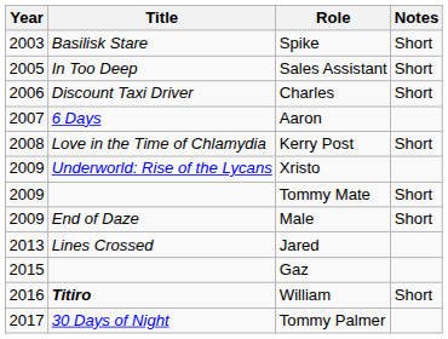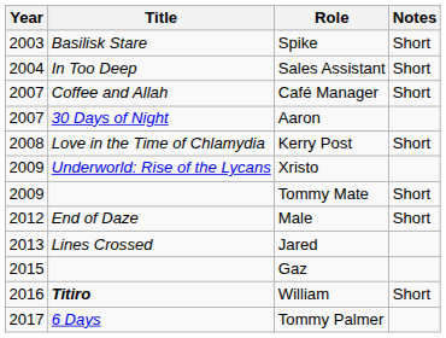 <table class="wikitable sortable">
 <tr>
 <th>Year</th>
 <th>Title</th>
 <th>Role</th>
 <th class="unsortable">Notes</th>
 </tr>
 <tr>
 <td>2003</td>
 <td><em>Basilisk Stare</em></td>
 <td>Spike</td>
 <td>Short</td>
 </tr>
 <tr>
-<td>2005</td>
+<td>2004</td>
 <td><em>In Too Deep</em></td>
 <td>Sales Assistant</td>
 <td>Short</td>
 </tr>
 <tr>
-<td>2006</td>
-<td><em>Discount Taxi Driver</em></td>
-<td>Charles</td>
+<td>2007</td>
+<td><em>Coffee and Allah</em></td>
+<td>Café Manager</td>
 <td>Short</td>
 </tr>
 <tr>
 <td>2007</td>
-<td><em><a href='#'>6 Days</a></em></td>
+<td><em><a href='#'>30 Days of Night</a></em></td>
 <td>Aaron</td>
 <td></td>
 </tr>
 <tr>
 <td>2008</td>
 <td><em>Love in the Time of Chlamydia</em></td>
 <td>Kerry Post</td>
 <td>Short</td>
 </tr>
 <tr>
 <td>2009</td>
 <td><em><a href='#'>Underworld: Rise of the Lycans</a></em></td>
 <td>Xristo</td>
 <td></td>
 </tr>
 <tr>
 <td>2009</td>
 <td><em></em></td>
 <td>Tommy Mate</td>
 <td>Short</td>
 </tr>
 <tr>
-<td>2009</td>
+<td>2012</td>
 <td><em>End of Daze</em></td>
 <td>Male</td>
 <td>Short</td>
 </tr>
 <tr>
 <td>2013</td>
 <td><em>Lines Crossed</em></td>
 <td>Jared</td>
 <td></td>
 </tr>
 <tr>
 <td>2015</td>
 <td><em></em></td>
 <td>Gaz</td>
 <td></td>
 </tr>
 <tr>
 <td>2016</td>
 <td><strong><em>Titiro</em></strong></td>
 <td>William</td>
 <td>Short</td>
 </tr>
 <tr>
 <td>2017</td>
-<td><em><a href='#'>30 Days of Night</a></em></td>
+<td><em><a href='#'>6 Days</a></em></td>
 <td>Tommy Palmer</td>
 <td></td>
 </tr>
 </table>
